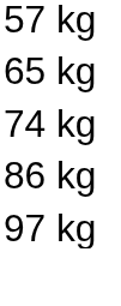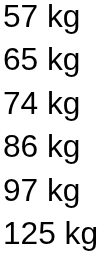 <table>
 <tr>
 <td rowspan=2>57 kg</td>
 <td rowspan=2></td>
 <td rowspan=2></td>
 <td></td>
 </tr>
 <tr>
 <td></td>
 </tr>
 <tr>
 <td rowspan=2>65 kg</td>
 <td rowspan=2></td>
 <td rowspan=2></td>
 <td></td>
 </tr>
 <tr>
 <td></td>
 </tr>
 <tr>
 <td rowspan=2>74 kg</td>
 <td rowspan=2></td>
 <td rowspan=2></td>
 <td></td>
 </tr>
 <tr>
 <td></td>
 </tr>
 <tr>
 <td rowspan=2>86 kg</td>
 <td rowspan=2></td>
 <td rowspan=2></td>
 <td></td>
 </tr>
 <tr>
 <td></td>
 </tr>
 <tr>
 <td>97 kg</td>
 <td></td>
 <td></td>
 <td></td>
 </tr>
+<tr>
+<td>125 kg</td>
+<td></td>
+<td></td>
+<td></td>
+</tr>
 </table>
